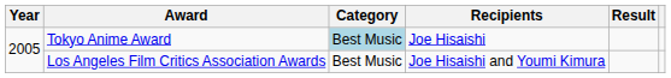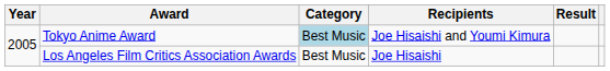 <table class="wikitable">
 <tr>
 <th>Year</th>
 <th>Award</th>
 <th>Category</th>
 <th>Recipients</th>
 <th>Result</th>
 <th></th>
 </tr>
 <tr>
 <td rowspan="2">2005</td>
 <td><a href='#'>Tokyo Anime Award</a></td>
 <td style="background: lightblue;">Best Music</td>
-<td><a href='#'>Joe Hisaishi</a></td>
+<td><a href='#'>Joe Hisaishi</a> and <a href='#'>Youmi Kimura</a></td>
 <td></td>
 <td></td>
 </tr>
 <tr>
 <td><a href='#'>Los Angeles Film Critics Association Awards</a></td>
 <td>Best Music</td>
-<td><a href='#'>Joe Hisaishi</a> and <a href='#'>Youmi Kimura</a></td>
+<td><a href='#'>Joe Hisaishi</a></td>
 <td></td>
 <td></td>
 </tr>
 </table>
